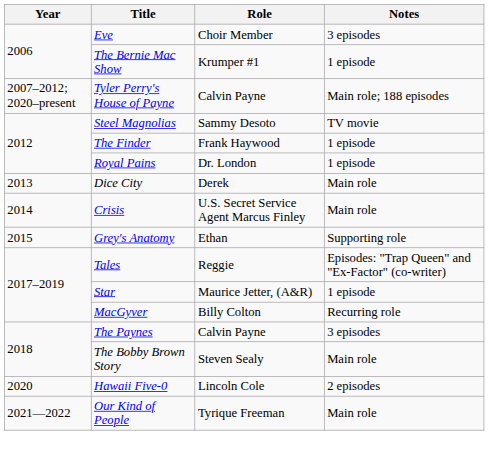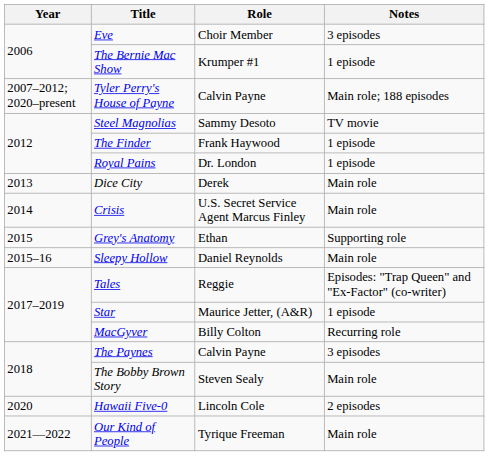 <table class="wikitable sortable">
 <tr>
 <th>Year</th>
 <th>Title</th>
 <th>Role</th>
 <th class="unsortable">Notes</th>
 </tr>
 <tr>
 <td rowspan=2>2006</td>
 <td><em><a href='#'>Eve</a></em></td>
 <td>Choir Member</td>
 <td>3 episodes</td>
 </tr>
 <tr>
 <td><em><a href='#'>The Bernie Mac Show</a></em></td>
 <td>Krumper #1</td>
 <td>1 episode</td>
 </tr>
 <tr>
 <td>2007–2012; 2020–present</td>
 <td><em><a href='#'>Tyler Perry's House of Payne</a></em></td>
 <td>Calvin Payne</td>
 <td>Main role; 188 episodes</td>
 </tr>
 <tr>
 <td rowspan=3>2012</td>
 <td><em><a href='#'>Steel Magnolias</a></em></td>
 <td>Sammy Desoto</td>
 <td>TV movie</td>
 </tr>
 <tr>
 <td><em><a href='#'>The Finder</a></em></td>
 <td>Frank Haywood</td>
 <td>1 episode</td>
 </tr>
 <tr>
 <td><em><a href='#'>Royal Pains</a></em></td>
 <td>Dr. London</td>
 <td>1 episode</td>
 </tr>
 <tr>
 <td>2013</td>
 <td><em>Dice City</em></td>
 <td>Derek</td>
 <td>Main role</td>
 </tr>
 <tr>
 <td>2014</td>
 <td><em><a href='#'>Crisis</a></em></td>
 <td>U.S. Secret Service Agent Marcus Finley</td>
 <td>Main role</td>
 </tr>
 <tr>
 <td>2015</td>
 <td><em><a href='#'>Grey's Anatomy</a></em></td>
 <td>Ethan</td>
 <td>Supporting role</td>
 </tr>
 <tr>
+<td>2015–16</td>
+<td><em><a href='#'>Sleepy Hollow</a></em></td>
+<td>Daniel Reynolds</td>
+<td>Main role</td>
+</tr>
+<tr>
 <td rowspan="3">2017–2019</td>
 <td><em><a href='#'>Tales</a></em></td>
 <td>Reggie</td>
 <td>Episodes: "Trap Queen" and "Ex-Factor" (co-writer)</td>
 </tr>
 <tr>
 <td><em><a href='#'>Star</a></em></td>
 <td>Maurice Jetter, (A&R)</td>
 <td>1 episode</td>
 </tr>
 <tr>
 <td><em><a href='#'>MacGyver</a></em></td>
 <td>Billy Colton</td>
 <td>Recurring role</td>
 </tr>
 <tr>
 <td rowspan="2">2018</td>
 <td><em><a href='#'>The Paynes</a></em></td>
 <td>Calvin Payne</td>
 <td>3 episodes</td>
 </tr>
 <tr>
 <td><em>The Bobby Brown Story</em></td>
 <td>Steven Sealy</td>
 <td>Main role</td>
 </tr>
 <tr>
 <td>2020</td>
 <td><em><a href='#'>Hawaii Five-0</a></em></td>
 <td>Lincoln Cole</td>
 <td>2 episodes</td>
 </tr>
 <tr>
 <td>2021—2022</td>
 <td><em><a href='#'>Our Kind of People</a></em></td>
 <td>Tyrique Freeman</td>
 <td>Main role</td>
 </tr>
 </table>
